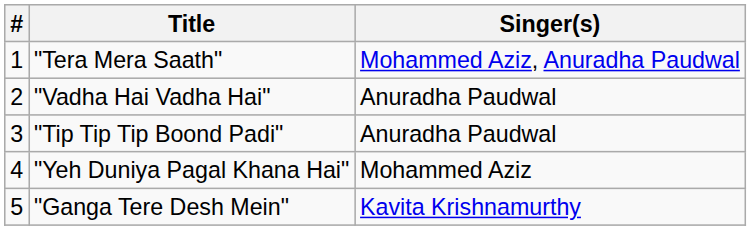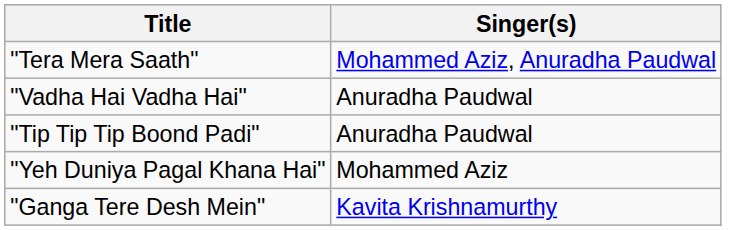 <table class="wikitable" style="font-size:95%;">
 <tr>
-<th>#</th>
 <th>Title</th>
 <th>Singer(s)</th>
 </tr>
 <tr>
-<td>1</td>
 <td>"Tera Mera Saath"</td>
 <td><a href='#'>Mohammed Aziz</a>, <a href='#'>Anuradha Paudwal</a></td>
 </tr>
 <tr>
-<td>2</td>
 <td>"Vadha Hai Vadha Hai"</td>
 <td>Anuradha Paudwal</td>
 </tr>
 <tr>
-<td>3</td>
 <td>"Tip Tip Tip Boond Padi"</td>
 <td>Anuradha Paudwal</td>
 </tr>
 <tr>
-<td>4</td>
 <td>"Yeh Duniya Pagal Khana Hai"</td>
 <td>Mohammed Aziz</td>
 </tr>
 <tr>
-<td>5</td>
 <td>"Ganga Tere Desh Mein"</td>
 <td><a href='#'>Kavita Krishnamurthy</a></td>
 </tr>
 </table>
